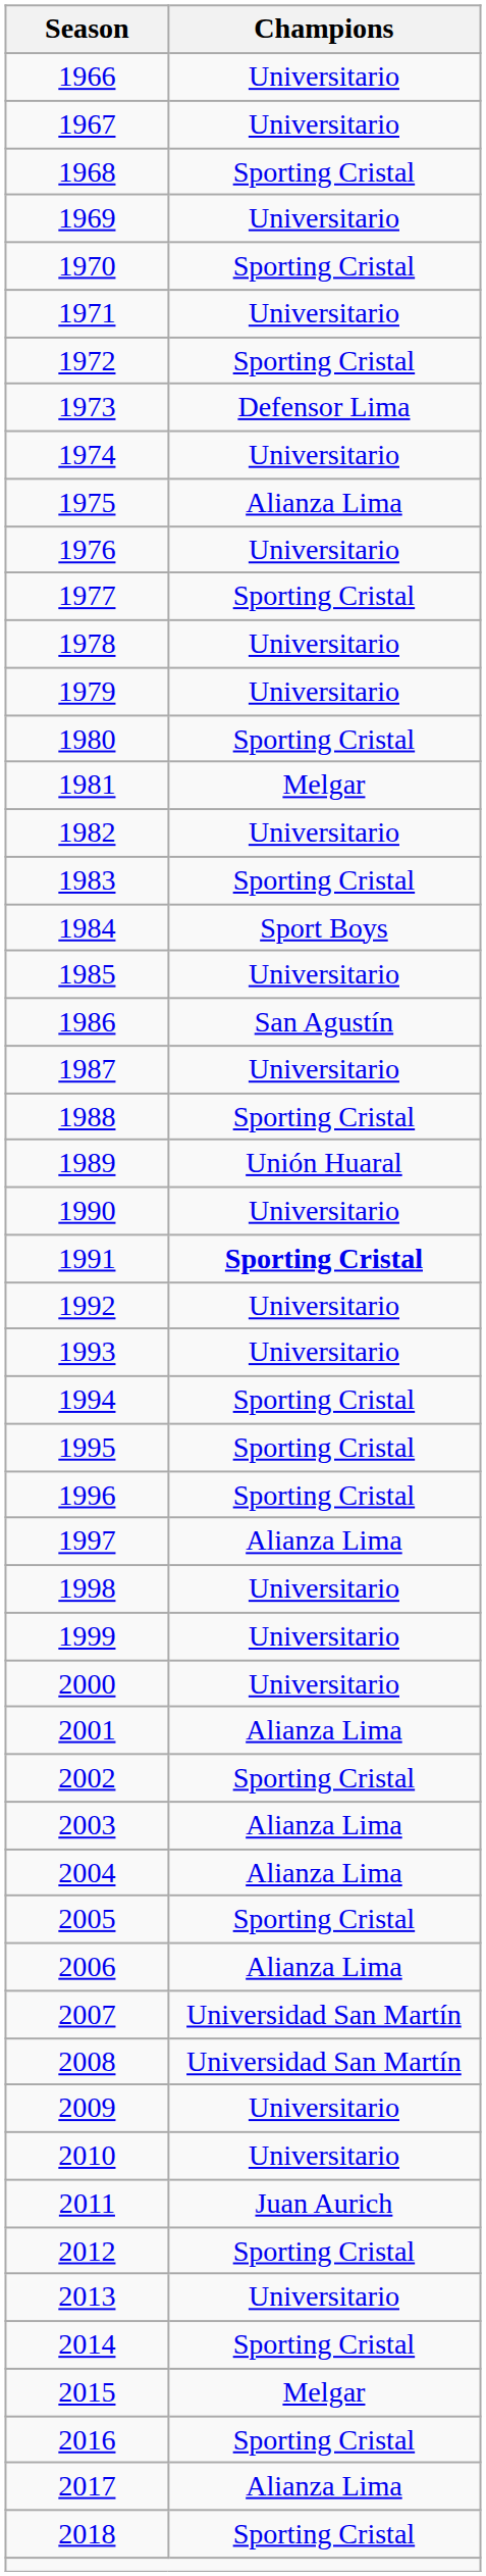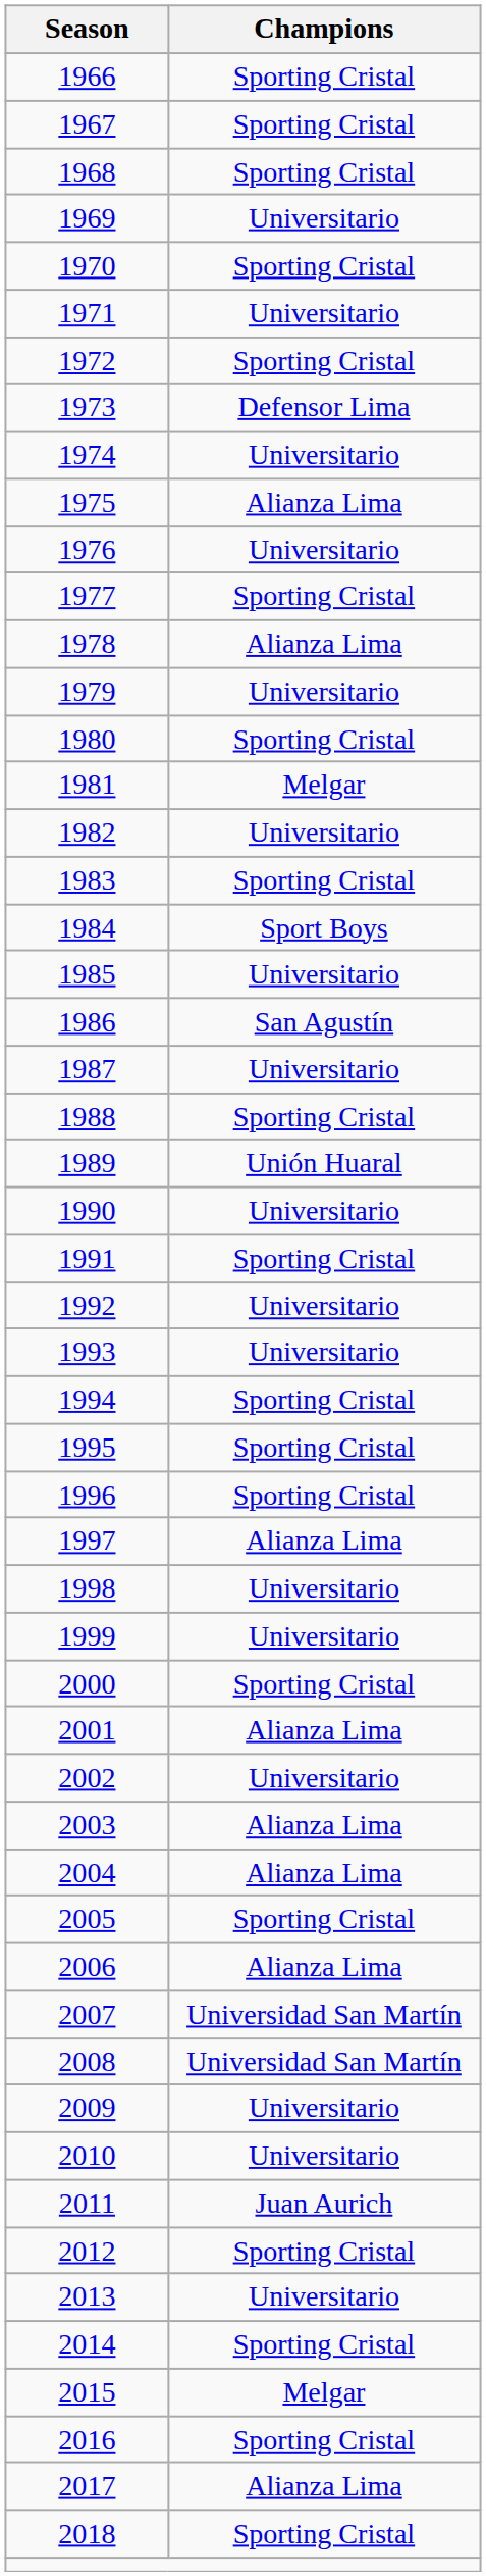 <table class="wikitable" style="text-align:center;margin-left:1em;font-size:90%;float:right">
 <tr>
 <th width="75">Season</th>
 <th width="150">Champions</th>
 </tr>
 <tr>
 <td align="center"><a href='#'>1966</a></td>
-<td><a href='#'>Universitario</a></td>
+<td><a href='#'>Sporting Cristal</a></td>
 </tr>
 <tr>
 <td align="center"><a href='#'>1967</a></td>
-<td><a href='#'>Universitario</a></td>
+<td><a href='#'>Sporting Cristal</a></td>
 </tr>
 <tr>
 <td align="center"><a href='#'>1968</a></td>
 <td><a href='#'>Sporting Cristal</a></td>
 </tr>
 <tr>
 <td align="center"><a href='#'>1969</a></td>
 <td><a href='#'>Universitario</a></td>
 </tr>
 <tr>
 <td align="center"><a href='#'>1970</a></td>
 <td><a href='#'>Sporting Cristal</a></td>
 </tr>
 <tr>
 <td align="center"><a href='#'>1971</a></td>
 <td><a href='#'>Universitario</a></td>
 </tr>
 <tr>
 <td align="center"><a href='#'>1972</a></td>
 <td><a href='#'>Sporting Cristal</a></td>
 </tr>
 <tr>
 <td align="center"><a href='#'>1973</a></td>
 <td><a href='#'>Defensor Lima</a></td>
 </tr>
 <tr>
 <td align="center"><a href='#'>1974</a></td>
 <td><a href='#'>Universitario</a></td>
 </tr>
 <tr>
 <td align="center"><a href='#'>1975</a></td>
 <td><a href='#'>Alianza Lima</a></td>
 </tr>
 <tr>
 <td align="center"><a href='#'>1976</a></td>
 <td><a href='#'>Universitario</a></td>
 </tr>
 <tr>
 <td align="center"><a href='#'>1977</a></td>
 <td><a href='#'>Sporting Cristal</a></td>
 </tr>
 <tr>
 <td align="center"><a href='#'>1978</a></td>
-<td><a href='#'>Universitario</a></td>
+<td><a href='#'>Alianza Lima</a></td>
 </tr>
 <tr>
 <td align="center"><a href='#'>1979</a></td>
 <td><a href='#'>Universitario</a></td>
 </tr>
 <tr>
 <td align="center"><a href='#'>1980</a></td>
 <td><a href='#'>Sporting Cristal</a></td>
 </tr>
 <tr>
 <td align="center"><a href='#'>1981</a></td>
 <td><a href='#'>Melgar</a></td>
 </tr>
 <tr>
 <td align="center"><a href='#'>1982</a></td>
 <td><a href='#'>Universitario</a></td>
 </tr>
 <tr>
 <td align="center"><a href='#'>1983</a></td>
 <td><a href='#'>Sporting Cristal</a></td>
 </tr>
 <tr>
 <td align="center"><a href='#'>1984</a></td>
 <td><a href='#'>Sport Boys</a></td>
 </tr>
 <tr>
 <td align="center"><a href='#'>1985</a></td>
 <td><a href='#'>Universitario</a></td>
 </tr>
 <tr>
 <td align="center"><a href='#'>1986</a></td>
 <td><a href='#'>San Agustín</a></td>
 </tr>
 <tr>
 <td align="center"><a href='#'>1987</a></td>
 <td><a href='#'>Universitario</a></td>
 </tr>
 <tr>
 <td align="center"><a href='#'>1988</a></td>
 <td><a href='#'>Sporting Cristal</a></td>
 </tr>
 <tr>
 <td align="center"><a href='#'>1989</a></td>
 <td><a href='#'>Unión Huaral</a></td>
 </tr>
 <tr>
 <td align="center"><a href='#'>1990</a></td>
 <td><a href='#'>Universitario</a></td>
 </tr>
 <tr>
 <td align="center"><a href='#'>1991</a></td>
-<td><strong><a href='#'>Sporting Cristal</a></strong></td>
+<td><a href='#'>Sporting Cristal</a></td>
 </tr>
 <tr>
 <td align="center"><a href='#'>1992</a></td>
 <td><a href='#'>Universitario</a></td>
 </tr>
 <tr>
 <td align="center"><a href='#'>1993</a></td>
 <td><a href='#'>Universitario</a></td>
 </tr>
 <tr>
 <td align="center"><a href='#'>1994</a></td>
 <td><a href='#'>Sporting Cristal</a></td>
 </tr>
 <tr>
 <td align="center"><a href='#'>1995</a></td>
 <td><a href='#'>Sporting Cristal</a></td>
 </tr>
 <tr>
 <td align="center"><a href='#'>1996</a></td>
 <td><a href='#'>Sporting Cristal</a></td>
 </tr>
 <tr>
 <td align="center"><a href='#'>1997</a></td>
 <td><a href='#'>Alianza Lima</a></td>
 </tr>
 <tr>
 <td align="center"><a href='#'>1998</a></td>
 <td><a href='#'>Universitario</a></td>
 </tr>
 <tr>
 <td align="center"><a href='#'>1999</a></td>
 <td><a href='#'>Universitario</a></td>
 </tr>
 <tr>
 <td align="center"><a href='#'>2000</a></td>
-<td><a href='#'>Universitario</a></td>
+<td><a href='#'>Sporting Cristal</a></td>
 </tr>
 <tr>
 <td align="center"><a href='#'>2001</a></td>
 <td><a href='#'>Alianza Lima</a></td>
 </tr>
 <tr>
 <td align="center"><a href='#'>2002</a></td>
-<td><a href='#'>Sporting Cristal</a></td>
+<td><a href='#'>Universitario</a></td>
 </tr>
 <tr>
 <td align="center"><a href='#'>2003</a></td>
 <td><a href='#'>Alianza Lima</a></td>
 </tr>
 <tr>
 <td align="center"><a href='#'>2004</a></td>
 <td><a href='#'>Alianza Lima</a></td>
 </tr>
 <tr>
 <td align="center"><a href='#'>2005</a></td>
 <td><a href='#'>Sporting Cristal</a></td>
 </tr>
 <tr>
 <td align="center"><a href='#'>2006</a></td>
 <td><a href='#'>Alianza Lima</a></td>
 </tr>
 <tr>
 <td align="center"><a href='#'>2007</a></td>
 <td><a href='#'>Universidad San Martín</a></td>
 </tr>
 <tr>
 <td align="center"><a href='#'>2008</a></td>
 <td><a href='#'>Universidad San Martín</a></td>
 </tr>
 <tr>
 <td align="center"><a href='#'>2009</a></td>
 <td><a href='#'>Universitario</a></td>
 </tr>
 <tr>
 <td align="center"><a href='#'>2010</a></td>
 <td><a href='#'>Universitario</a></td>
 </tr>
 <tr>
 <td align="center"><a href='#'>2011</a></td>
 <td><a href='#'>Juan Aurich</a></td>
 </tr>
 <tr>
 <td align="center"><a href='#'>2012</a></td>
 <td><a href='#'>Sporting Cristal</a></td>
 </tr>
 <tr>
 <td align="center"><a href='#'>2013</a></td>
 <td><a href='#'>Universitario</a></td>
 </tr>
 <tr>
 <td align="center"><a href='#'>2014</a></td>
 <td><a href='#'>Sporting Cristal</a></td>
 </tr>
 <tr>
 <td align="center"><a href='#'>2015</a></td>
 <td><a href='#'>Melgar</a></td>
 </tr>
 <tr>
 <td align="center"><a href='#'>2016</a></td>
 <td><a href='#'>Sporting Cristal</a></td>
 </tr>
 <tr>
 <td align="center"><a href='#'>2017</a></td>
 <td><a href='#'>Alianza Lima</a></td>
 </tr>
 <tr>
 <td align="center"><a href='#'>2018</a></td>
 <td><a href='#'>Sporting Cristal</a></td>
 </tr>
 <tr>
 <td align="center" colspan="2"></td>
 </tr>
 </table>
